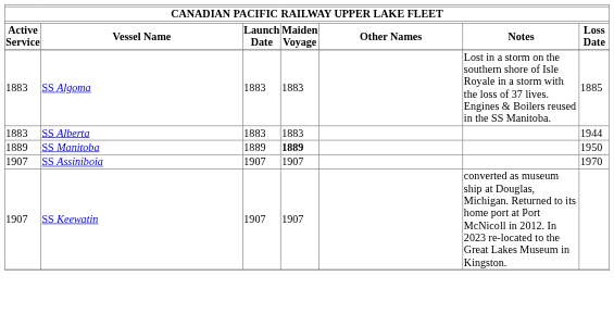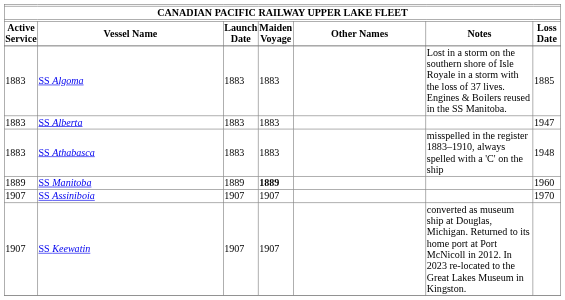 <table border=1 style="border-collapse: collapse">
 <tr>
 <th colspan="7"></th>
 </tr>
 <tr>
 <th colspan="7">CANADIAN PACIFIC RAILWAY UPPER LAKE FLEET</th>
 </tr>
 <tr>
 <th colspan="7"></th>
 </tr>
 <tr>
 <th width="5%">Active Service</th>
 <th width="35%">Vessel Name</th>
 <th width="5%">Launch Date</th>
 <th width="5%">Maiden Voyage</th>
 <th width="25%">Other Names</th>
 <th width="20%">Notes</th>
 <th width="5%">Loss Date</th>
 </tr>
 <tr>
 </tr>
 <tr>
 <td>1883</td>
 <td><a href='#'>SS <em>Algoma</em></a></td>
 <td>1883</td>
 <td>1883</td>
 <td></td>
 <td>Lost in a storm on the southern shore of Isle Royale in a storm with the loss of 37 lives. Engines & Boilers reused in the SS Manitoba.</td>
 <td>1885</td>
 </tr>
 <tr>
 <td>1883</td>
 <td><a href='#'>SS <em>Alberta</em></a></td>
 <td>1883</td>
 <td>1883</td>
 <td></td>
 <td></td>
-<td>1944</td>
+<td>1947</td>
+</tr>
+<tr>
+<td>1883</td>
+<td><a href='#'>SS <em>Athabasca</em></a></td>
+<td>1883</td>
+<td>1883</td>
+<td></td>
+<td>misspelled in the register 1883–1910, always spelled with a 'C' on the ship</td>
+<td>1948</td>
 </tr>
 <tr>
 <td>1889</td>
 <td><a href='#'>SS <em>Manitoba</em></a></td>
 <td>1889</td>
 <td><strong>1889</strong></td>
 <td></td>
 <td></td>
-<td>1950</td>
+<td>1960</td>
 </tr>
 <tr>
 <td>1907</td>
 <td><a href='#'>SS <em>Assiniboia</em></a></td>
 <td>1907</td>
 <td>1907</td>
 <td></td>
 <td></td>
 <td>1970</td>
 </tr>
 <tr>
 <td>1907</td>
 <td><a href='#'>SS <em>Keewatin</em></a></td>
 <td>1907</td>
 <td>1907</td>
 <td></td>
 <td>converted as museum ship at Douglas, Michigan. Returned to its home port at Port McNicoll in 2012. In 2023 re-located to the Great Lakes Museum in Kingston.</td>
 <td></td>
 </tr>
 <tr>
 </tr>
 <tr>
 </tr>
 </table>
